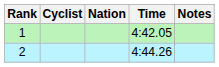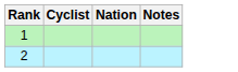 <table class="wikitable sortable" style=text-align:center>
 <tr>
 <th>Rank</th>
 <th>Cyclist</th>
 <th>Nation</th>
-<th>Time</th>
 <th>Notes</th>
 </tr>
 <tr bgcolor=bbf3bb>
 <td>1</td>
 <td align=left></td>
 <td align=left></td>
-<td>4:42.05</td>
 <td></td>
 </tr>
 <tr bgcolor=bbf3ff>
 <td>2</td>
 <td align=left></td>
 <td align=left></td>
-<td>4:44.26</td>
 <td></td>
 </tr>
 </table>
